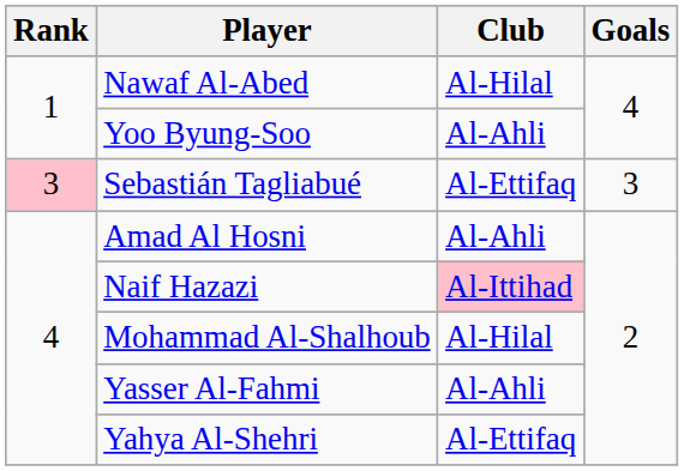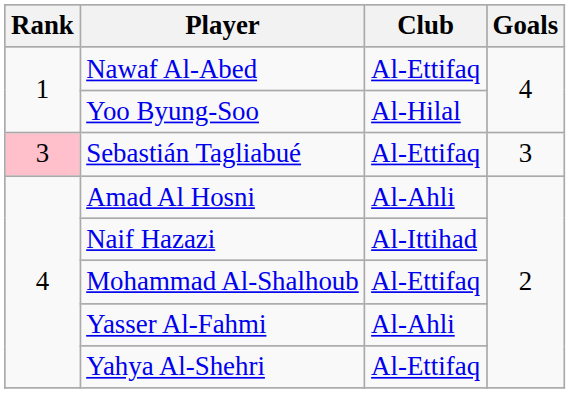 <table class="wikitable sortable" style="text-align:center">
 <tr>
 <th>Rank</th>
 <th>Player</th>
 <th>Club</th>
 <th>Goals</th>
 </tr>
 <tr>
 <td rowspan=2>1</td>
 <td align="left"> <a href='#'>Nawaf Al-Abed</a></td>
-<td align="left"><a href='#'>Al-Hilal</a></td>
+<td align="left"><a href='#'>Al-Ettifaq</a></td>
 <td rowspan=2>4</td>
 </tr>
 <tr>
 <td align="left"> <a href='#'>Yoo Byung-Soo</a></td>
-<td align="left"><a href='#'>Al-Ahli</a></td>
+<td align="left"><a href='#'>Al-Hilal</a></td>
 </tr>
 <tr>
 <td style="background: pink;">3</td>
 <td align="left"> <a href='#'>Sebastián Tagliabué</a></td>
 <td align="left"><a href='#'>Al-Ettifaq</a></td>
 <td>3</td>
 </tr>
 <tr>
 <td rowspan=5>4</td>
 <td align="left"> <a href='#'>Amad Al Hosni</a></td>
 <td align="left"><a href='#'>Al-Ahli</a></td>
 <td rowspan=5>2</td>
 </tr>
 <tr>
 <td align="left"> <a href='#'>Naif Hazazi</a></td>
-<td align="left" style="background: pink;"><a href='#'>Al-Ittihad</a></td>
+<td align="left"><a href='#'>Al-Ittihad</a></td>
 </tr>
 <tr>
 <td align="left"> <a href='#'>Mohammad Al-Shalhoub</a></td>
-<td align="left"><a href='#'>Al-Hilal</a></td>
+<td align="left"><a href='#'>Al-Ettifaq</a></td>
 </tr>
 <tr>
 <td align="left"> <a href='#'>Yasser Al-Fahmi</a></td>
 <td align="left"><a href='#'>Al-Ahli</a></td>
 </tr>
 <tr>
 <td align="left"> <a href='#'>Yahya Al-Shehri</a></td>
 <td align="left"><a href='#'>Al-Ettifaq</a></td>
 </tr>
 </table>
